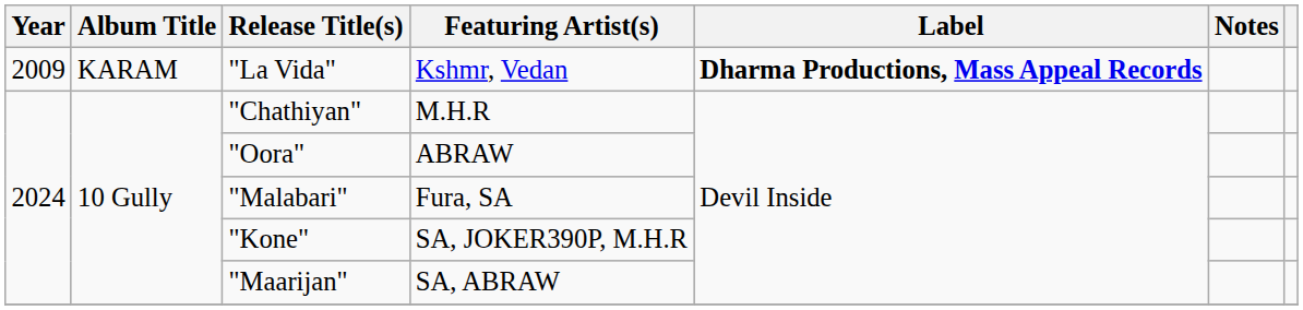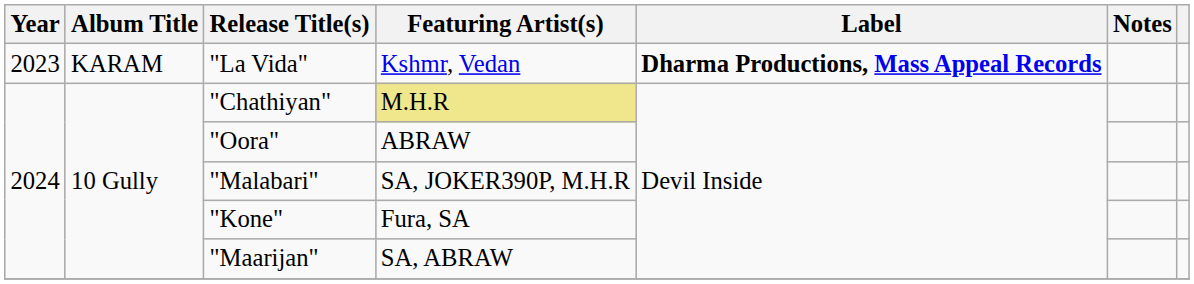 <table class="wikitable sortable">
 <tr>
 <th>Year</th>
 <th>Album Title</th>
 <th>Release Title(s)</th>
 <th>Featuring Artist(s)</th>
 <th>Label</th>
 <th>Notes</th>
 <th></th>
 </tr>
 <tr>
-<td>2009</td>
+<td>2023</td>
 <td>KARAM</td>
 <td>"La Vida"</td>
 <td><a href='#'>Kshmr</a>, <a href='#'>Vedan</a></td>
 <td><strong>Dharma Productions, <a href='#'>Mass Appeal Records</a></strong></td>
 <td></td>
 <td></td>
 </tr>
 <tr>
 <td rowspan="5">2024</td>
 <td rowspan="5">10 Gully</td>
 <td>"Chathiyan"</td>
-<td>M.H.R</td>
+<td style="background: khaki;">M.H.R</td>
 <td rowspan="5">Devil Inside</td>
 <td></td>
 <td></td>
 </tr>
 <tr>
 <td>"Oora"</td>
 <td>ABRAW</td>
 <td></td>
 <td></td>
 </tr>
 <tr>
 <td>"Malabari"</td>
-<td>Fura, SA</td>
+<td>SA, JOKER390P, M.H.R</td>
 <td></td>
 <td></td>
 </tr>
 <tr>
 <td>"Kone"</td>
-<td>SA, JOKER390P, M.H.R</td>
+<td>Fura, SA</td>
 <td></td>
 <td></td>
 </tr>
 <tr>
 <td>"Maarijan"</td>
 <td>SA, ABRAW</td>
 <td></td>
 <td></td>
 </tr>
 <tr>
 </tr>
 </table>
